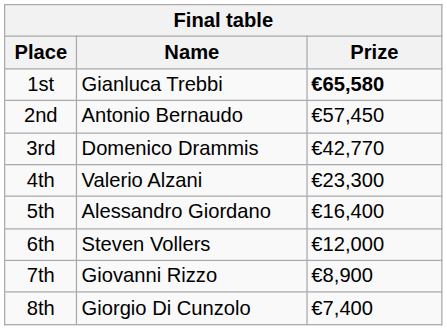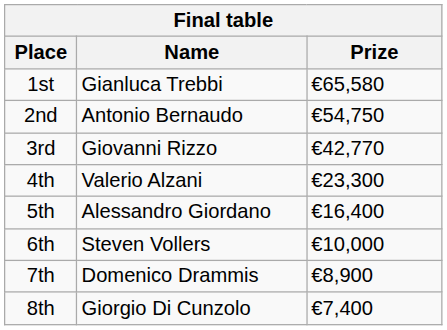 <table class="wikitable">
 <tr>
 <th colspan="3">Final table</th>
 </tr>
 <tr>
 <th style="width:50px;">Place</th>
 <th style="width:175px;">Name</th>
 <th style="width:100px;">Prize</th>
 </tr>
 <tr>
 <td style="text-align:center;">1st</td>
 <td> Gianluca Trebbi</td>
-<td><strong>€65,580</strong></td>
+<td>€65,580</td>
 </tr>
 <tr>
 <td style="text-align:center;">2nd</td>
 <td> Antonio Bernaudo</td>
-<td>€57,450</td>
+<td>€54,750</td>
 </tr>
 <tr>
 <td style="text-align:center;">3rd</td>
-<td> Domenico Drammis</td>
+<td> Giovanni Rizzo</td>
 <td>€42,770</td>
 </tr>
 <tr>
 <td style="text-align:center;">4th</td>
 <td> Valerio Alzani</td>
 <td>€23,300</td>
 </tr>
 <tr>
 <td style="text-align:center;">5th</td>
 <td> Alessandro Giordano</td>
 <td>€16,400</td>
 </tr>
 <tr>
 <td style="text-align:center;">6th</td>
 <td> Steven Vollers</td>
-<td>€12,000</td>
+<td>€10,000</td>
 </tr>
 <tr>
 <td style="text-align:center;">7th</td>
-<td> Giovanni Rizzo</td>
+<td> Domenico Drammis</td>
 <td>€8,900</td>
 </tr>
 <tr>
 <td style="text-align:center;">8th</td>
 <td> Giorgio Di Cunzolo</td>
 <td>€7,400</td>
 </tr>
 </table>
